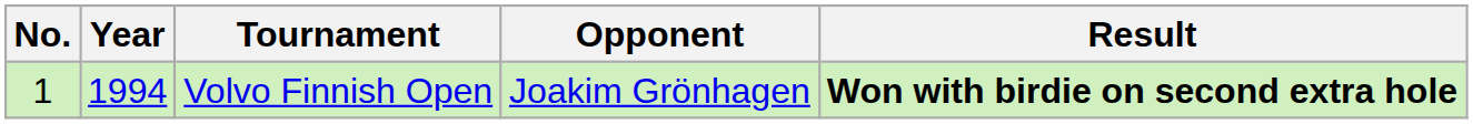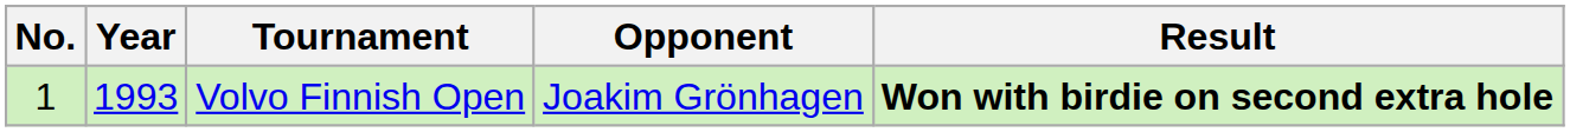 <table class="wikitable" style="font-size:95%;">
 <tr>
 <th>No.</th>
 <th>Year</th>
 <th>Tournament</th>
 <th>Opponent</th>
 <th>Result</th>
 </tr>
 <tr style="background:#D0F0C0;">
 <td align=center>1</td>
-<td><a href='#'>1994</a></td>
+<td><a href='#'>1993</a></td>
 <td><a href='#'>Volvo Finnish Open</a></td>
 <td> <a href='#'>Joakim Grönhagen</a></td>
 <td><strong>Won with birdie on second extra hole</strong></td>
 </tr>
 </table>
